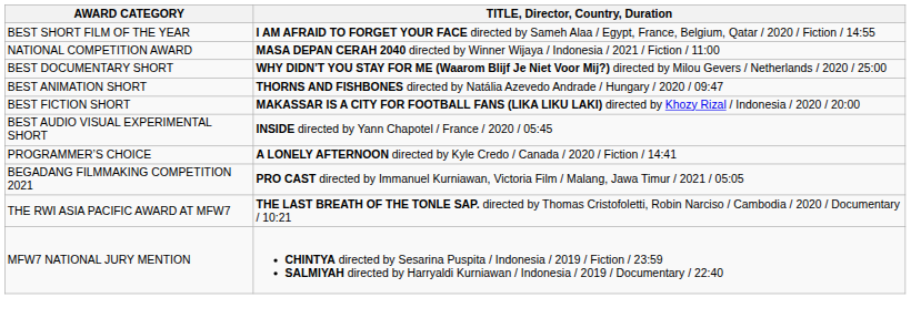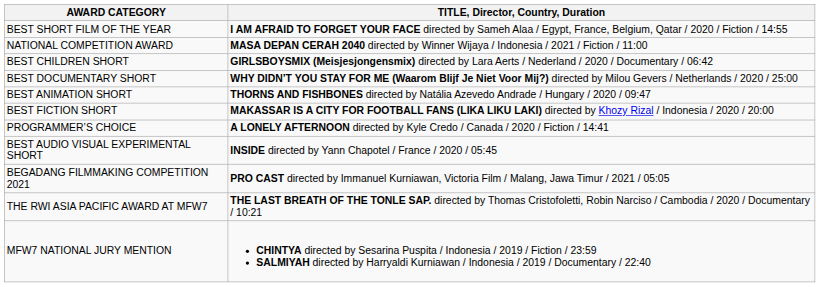 <table class="wikitable">
 <tr>
 <th>AWARD CATEGORY</th>
 <th>TITLE, Director, Country, Duration</th>
 </tr>
 <tr>
 <td>BEST SHORT FILM OF THE YEAR</td>
 <td><strong>I AM AFRAID TO FORGET YOUR FACE</strong> directed by Sameh Alaa / Egypt, France, Belgium, Qatar / 2020 / Fiction / 14:55</td>
 </tr>
 <tr>
 <td>NATIONAL COMPETITION AWARD</td>
 <td><strong>MASA DEPAN CERAH 2040</strong> directed by Winner Wijaya / Indonesia / 2021 / Fiction / 11:00</td>
 </tr>
 <tr>
+<td>BEST CHILDREN SHORT</td>
+<td><strong>GIRLSBOYSMIX (Meisjesjongensmix)</strong> directed by Lara Aerts / Nederland / 2020 / Documentary / 06:42</td>
+</tr>
+<tr>
 <td>BEST DOCUMENTARY SHORT</td>
 <td><strong>WHY DIDN’T YOU STAY FOR ME (Waarom Blijf Je Niet Voor Mij?)</strong> directed by Milou Gevers / Netherlands / 2020 / 25:00</td>
 </tr>
 <tr>
 <td>BEST ANIMATION SHORT</td>
 <td><strong>THORNS AND FISHBONES</strong> directed by Natália Azevedo Andrade / Hungary / 2020 / 09:47</td>
 </tr>
 <tr>
 <td>BEST FICTION SHORT</td>
 <td><strong>MAKASSAR IS A CITY FOR FOOTBALL FANS (LIKA LIKU LAKI)</strong> directed by <a href='#'>Khozy Rizal</a> / Indonesia / 2020 / 20:00</td>
 </tr>
 <tr>
+<td>PROGRAMMER’S CHOICE</td>
+<td><strong>A LONELY AFTERNOON</strong> directed by Kyle Credo / Canada / 2020 / Fiction / 14:41</td>
+</tr>
+<tr>
 <td>BEST AUDIO VISUAL EXPERIMENTAL SHORT</td>
 <td><strong>INSIDE</strong> directed by Yann Chapotel / France / 2020 / 05:45</td>
-</tr>
-<tr>
-<td>PROGRAMMER’S CHOICE</td>
-<td><strong>A LONELY AFTERNOON</strong> directed by Kyle Credo / Canada / 2020 / Fiction / 14:41</td>
 </tr>
 <tr>
 <td>BEGADANG FILMMAKING COMPETITION 2021</td>
 <td><strong>PRO CAST</strong> directed by Immanuel Kurniawan, Victoria Film / Malang, Jawa Timur / 2021 / 05:05</td>
 </tr>
 <tr>
 <td>THE RWI ASIA PACIFIC AWARD AT MFW7</td>
 <td><strong>THE LAST BREATH OF THE TONLE SAP.</strong> directed by Thomas Cristofoletti, Robin Narciso / Cambodia / 2020 / Documentary / 10:21</td>
 </tr>
 <tr>
 <td>MFW7 NATIONAL JURY MENTION</td>
 <td><br><ul><li><strong>CHINTYA</strong> directed by Sesarina Puspita / Indonesia / 2019 / Fiction / 23:59</li><li><strong>SALMIYAH</strong> directed by Harryaldi Kurniawan / Indonesia / 2019 / Documentary / 22:40</li></ul></td>
 </tr>
 </table>
